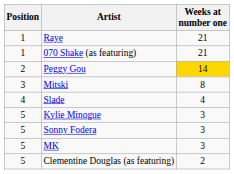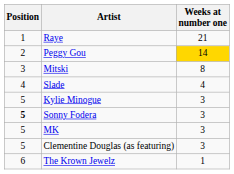 <table class="wikitable sortable plainrowheaders" style="font-size:97%;">
 <tr>
 <th scope=col>Position</th>
 <th scope=col>Artist</th>
 <th scope=col>Weeks at<br>number one</th>
 </tr>
 <tr>
 <td align=center>1</td>
 <td><a href='#'>Raye</a></td>
-<td align=center>21</td>
-</tr>
-<tr>
-<td align=center>1</td>
-<td><a href='#'>070 Shake</a> (as featuring)</td>
 <td align=center>21</td>
 </tr>
 <tr>
 <td align=center>2</td>
 <td><a href='#'>Peggy Gou</a></td>
 <td align=center style="background: gold;">14</td>
 </tr>
 <tr>
 <td align=center>3</td>
 <td><a href='#'>Mitski</a></td>
 <td align=center>8</td>
 </tr>
 <tr>
 <td align=center>4</td>
 <td><a href='#'>Slade</a></td>
 <td align=center>4</td>
 </tr>
 <tr>
 <td align=center>5</td>
 <td><a href='#'>Kylie Minogue</a></td>
 <td align=center>3</td>
 </tr>
 <tr>
-<td align=center>5</td>
+<td align=center><strong>5</strong></td>
 <td><a href='#'>Sonny Fodera</a></td>
 <td align=center>3</td>
 </tr>
 <tr>
 <td align=center>5</td>
 <td><a href='#'>MK</a></td>
 <td align=center>3</td>
 </tr>
 <tr>
 <td align=center>5</td>
 <td>Clementine Douglas (as featuring)</td>
-<td align=center>2</td>
+<td align=center>3</td>
+</tr>
+<tr>
+<td align=center>6</td>
+<td><a href='#'>The Krown Jewelz</a></td>
+<td align=center>1</td>
 </tr>
 </table>
